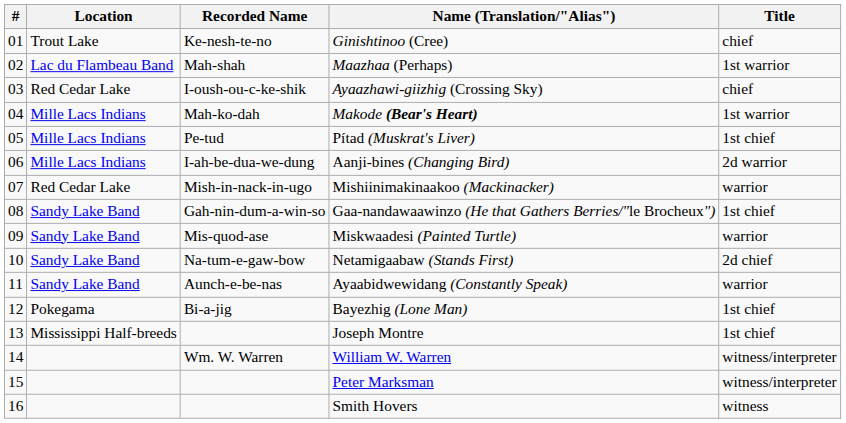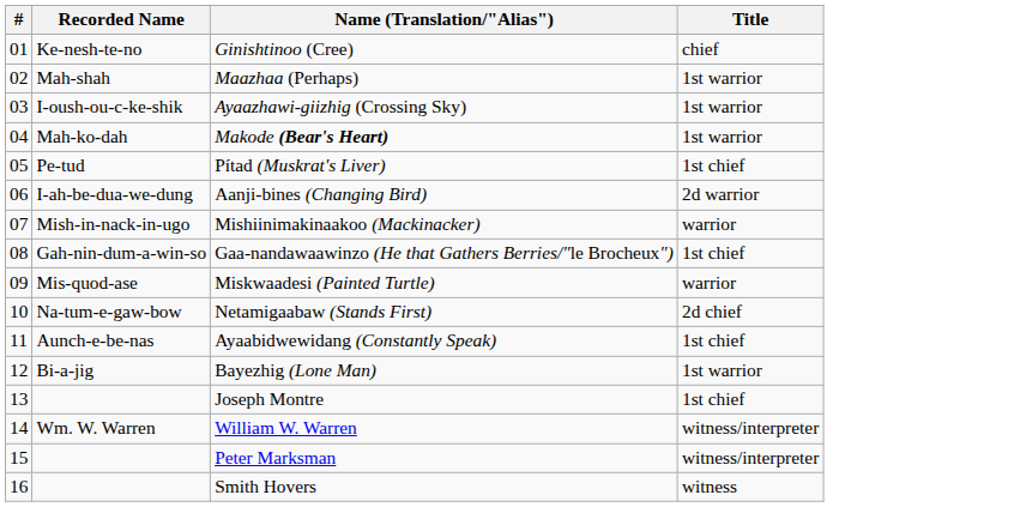 <table class="wikitable sortable">
 <tr>
 <th>#</th>
-<th>Location</th>
 <th>Recorded Name</th>
 <th>Name (Translation/"Alias")</th>
 <th>Title</th>
 </tr>
 <tr>
 <td>01</td>
-<td>Trout Lake</td>
 <td>Ke-nesh-te-no</td>
 <td><em>Ginishtinoo</em> (Cree)</td>
 <td>chief</td>
 </tr>
 <tr>
 <td>02</td>
-<td><a href='#'>Lac du Flambeau Band</a></td>
 <td>Mah-shah</td>
 <td><em>Maazhaa</em> (Perhaps)</td>
 <td>1st warrior</td>
 </tr>
 <tr>
 <td>03</td>
-<td>Red Cedar Lake</td>
 <td>I-oush-ou-c-ke-shik</td>
 <td><em>Ayaazhawi-giizhig</em> (Crossing Sky)</td>
-<td>chief</td>
+<td>1st warrior</td>
 </tr>
 <tr>
 <td>04</td>
-<td><a href='#'>Mille Lacs Indians</a></td>
 <td>Mah-ko-dah</td>
 <td><em>Makode<strong> (Bear's Heart)</td>
 <td>1st warrior</td>
 </tr>
 <tr>
 <td>05</td>
-<td><a href='#'>Mille Lacs Indians</a></td>
 <td>Pe-tud</td>
 <td></em>Pítad<em> (Muskrat's Liver)</td>
 <td>1st chief</td>
 </tr>
 <tr>
 <td>06</td>
-<td><a href='#'>Mille Lacs Indians</a></td>
 <td>I-ah-be-dua-we-dung</td>
 <td></em>Aanji-bines<em> (Changing Bird)</td>
 <td>2d warrior</td>
 </tr>
 <tr>
 <td>07</td>
-<td>Red Cedar Lake</td>
 <td>Mish-in-nack-in-ugo</td>
 <td></em>Mishiinimakinaakoo<em> (Mackinacker)</td>
 <td>warrior</td>
 </tr>
 <tr>
 <td>08</td>
-<td><a href='#'>Sandy Lake Band</a></td>
 <td>Gah-nin-dum-a-win-so</td>
 <td></em>Gaa-nandawaawinzo<em> (He that Gathers Berries/"</em>le Brocheux<em>")</td>
 <td>1st chief</td>
 </tr>
 <tr>
 <td>09</td>
-<td><a href='#'>Sandy Lake Band</a></td>
 <td>Mis-quod-ase</td>
 <td></em>Miskwaadesi<em> (Painted Turtle)</td>
 <td>warrior</td>
 </tr>
 <tr>
 <td>10</td>
-<td><a href='#'>Sandy Lake Band</a></td>
 <td>Na-tum-e-gaw-bow</td>
 <td></em>Netamigaabaw<em> (Stands First)</td>
 <td>2d chief</td>
 </tr>
 <tr>
 <td>11</td>
-<td><a href='#'>Sandy Lake Band</a></td>
 <td>Aunch-e-be-nas</td>
 <td></em>Ayaabidwewidang<em> (Constantly Speak)</td>
-<td>warrior</td>
+<td>1st chief</td>
 </tr>
 <tr>
 <td>12</td>
-<td>Pokegama</td>
 <td>Bi-a-jig</td>
 <td></em>Bayezhig<em> (Lone Man)</td>
-<td>1st chief</td>
+<td>1st warrior</td>
 </tr>
 <tr>
 <td>13</td>
-<td>Mississippi Half-breeds</td>
 <td></td>
 <td>Joseph Montre</td>
 <td>1st chief</td>
 </tr>
 <tr>
 <td>14</td>
-<td></td>
 <td>Wm. W. Warren</td>
 <td><a href='#'>William W. Warren</a></td>
 <td>witness/interpreter</td>
 </tr>
 <tr>
 <td>15</td>
 <td></td>
-<td></td>
 <td><a href='#'>Peter Marksman</a></td>
 <td>witness/interpreter</td>
 </tr>
 <tr>
 <td>16</td>
 <td></td>
-<td></td>
 <td>Smith Hovers</td>
 <td>witness</td>
 </tr>
 </table>
